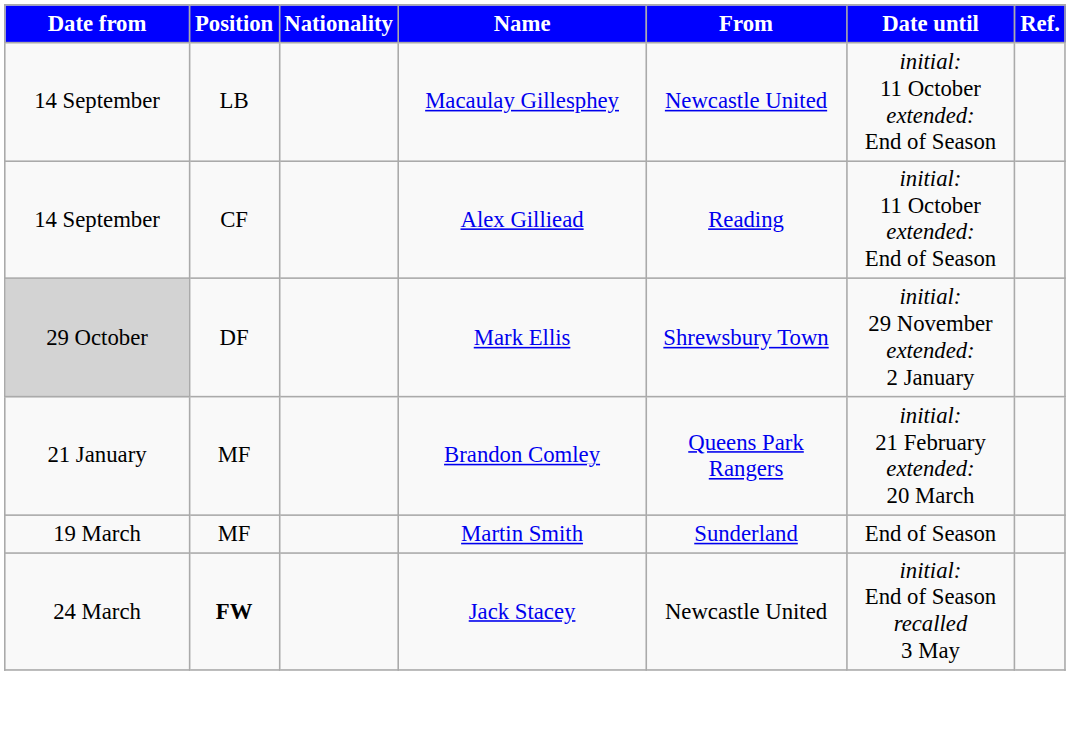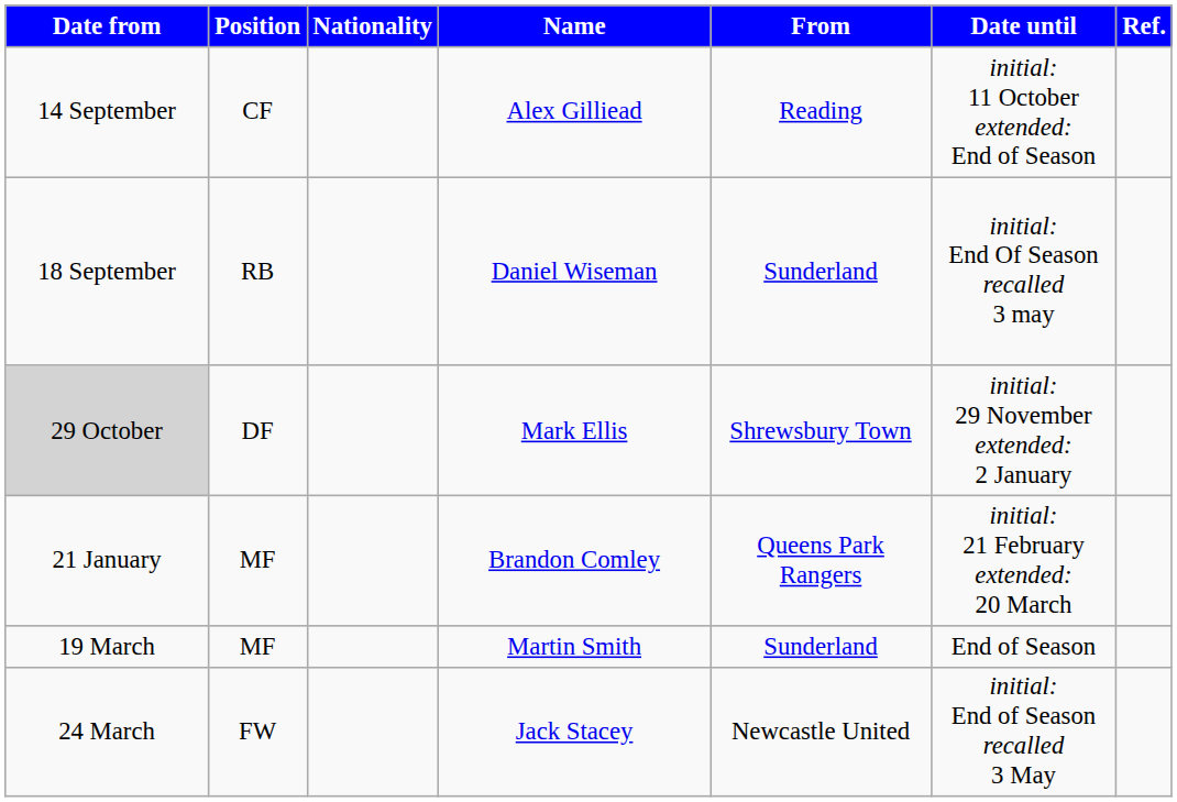 <table class="wikitable"  style="text-align:center; font-size:90%; ">
 <tr>
 <th style="background:blue; color:white; width:110px;">Date from</th>
 <th style="background:blue; color:white; width:50px;">Position</th>
 <th style="background:blue; color:white; width:50px;">Nationality</th>
 <th style="background:blue; color:white; width:150px;">Name</th>
 <th style="background:blue; color:white; width:120px;">From</th>
 <th style="background:blue; color:white; width:100px;">Date until</th>
 <th style="background:blue; color:white; width:25px;">Ref.</th>
 </tr>
 <tr>
 <td>14 September</td>
-<td>LB</td>
-<td></td>
-<td><a href='#'>Macaulay Gillesphey</a></td>
-<td><a href='#'>Newcastle United</a></td>
-<td><em>initial:</em><br>11 October <br><em>extended:</em><br>End of Season</td>
-<td><br> <br></td>
-</tr>
-<tr>
-<td>14 September</td>
 <td>CF</td>
 <td></td>
 <td><a href='#'>Alex Gilliead</a></td>
 <td><a href='#'>Reading</a></td>
 <td><em>initial:</em><br>11 October <br><em>extended:</em><br>End of Season</td>
 <td><br> <br></td>
+</tr>
+<tr>
+<td>18 September</td>
+<td>RB</td>
+<td></td>
+<td><a href='#'>Daniel Wiseman</a></td>
+<td><a href='#'>Sunderland</a></td>
+<td><em>initial:</em><br>End Of Season <em>recalled</em><br>3 may</td>
+<td><br> <br><br> <br><br> <br></td>
 </tr>
 <tr>
 <td style="background: lightgrey;">29 October</td>
 <td>DF</td>
 <td></td>
 <td><a href='#'>Mark Ellis</a></td>
 <td><a href='#'>Shrewsbury Town</a></td>
 <td><em>initial:</em><br>29 November <em>extended:</em><br>2 January</td>
 <td><br> <br></td>
 </tr>
 <tr>
 <td>21 January</td>
 <td>MF</td>
 <td></td>
 <td><a href='#'>Brandon Comley</a></td>
 <td><a href='#'>Queens Park Rangers</a></td>
 <td><em>initial:</em><br>21 February <em>extended:</em><br> 20 March</td>
 <td> <br> <br></td>
 </tr>
 <tr>
 <td>19 March</td>
 <td>MF</td>
 <td></td>
 <td><a href='#'>Martin Smith</a></td>
 <td><a href='#'>Sunderland</a></td>
 <td>End of Season</td>
 <td></td>
 </tr>
 <tr>
 <td>24 March</td>
-<td><strong>FW</strong></td>
+<td>FW</td>
 <td></td>
 <td><a href='#'>Jack Stacey</a></td>
 <td>Newcastle United</td>
 <td><em>initial:</em><br> End of Season <em>recalled</em><br>3 May</td>
 <td><br> <br></td>
 </tr>
 </table>
